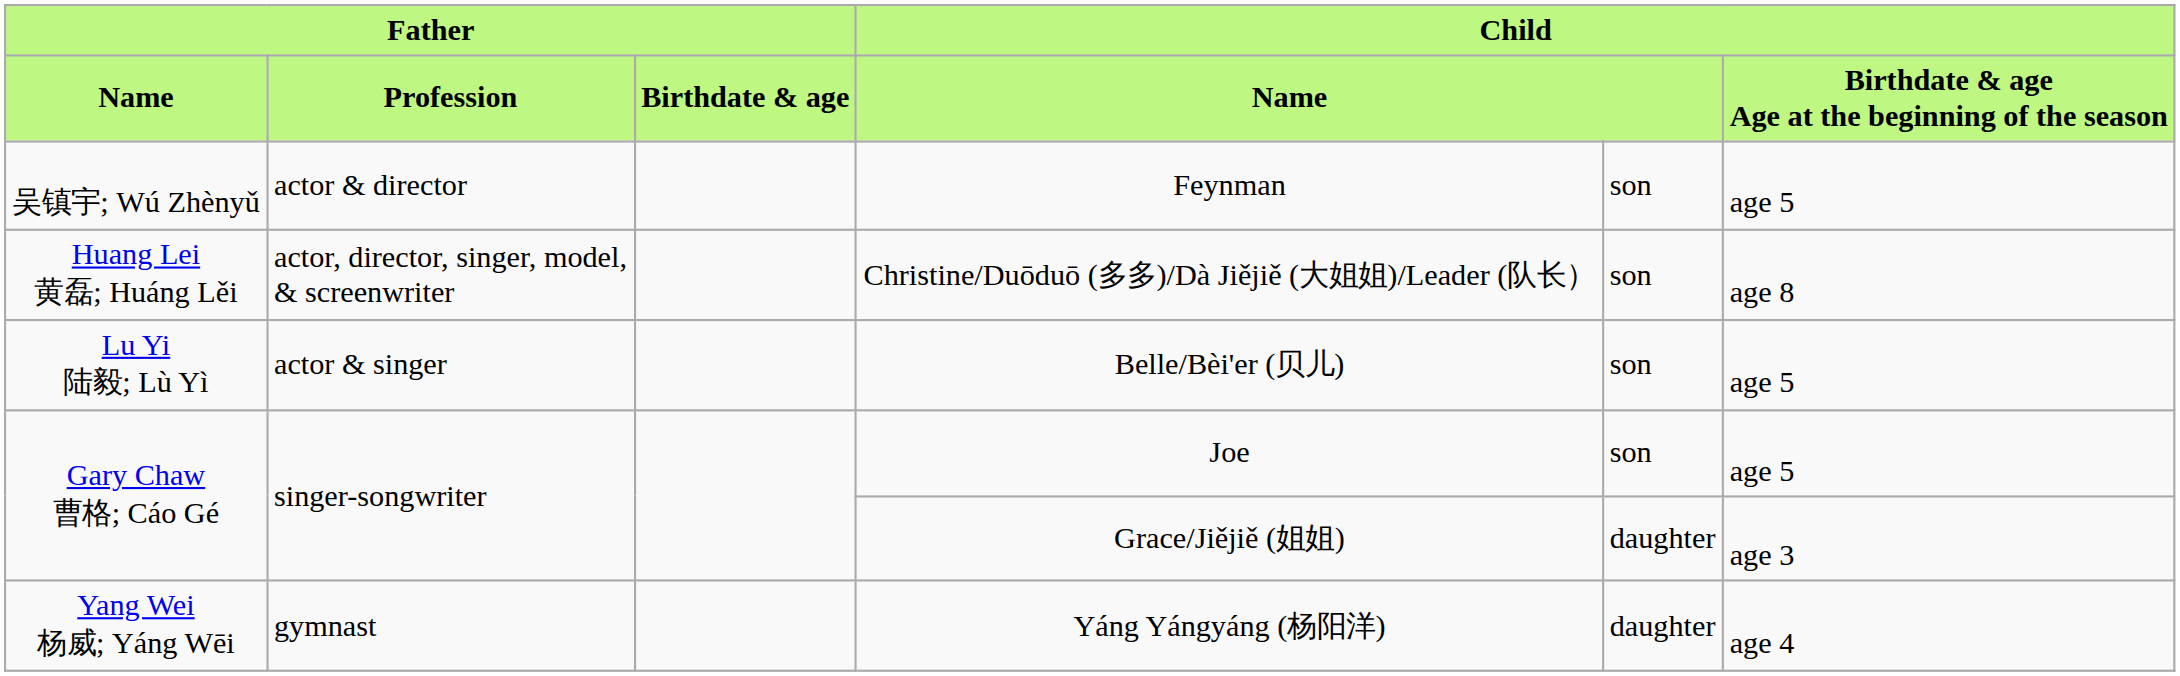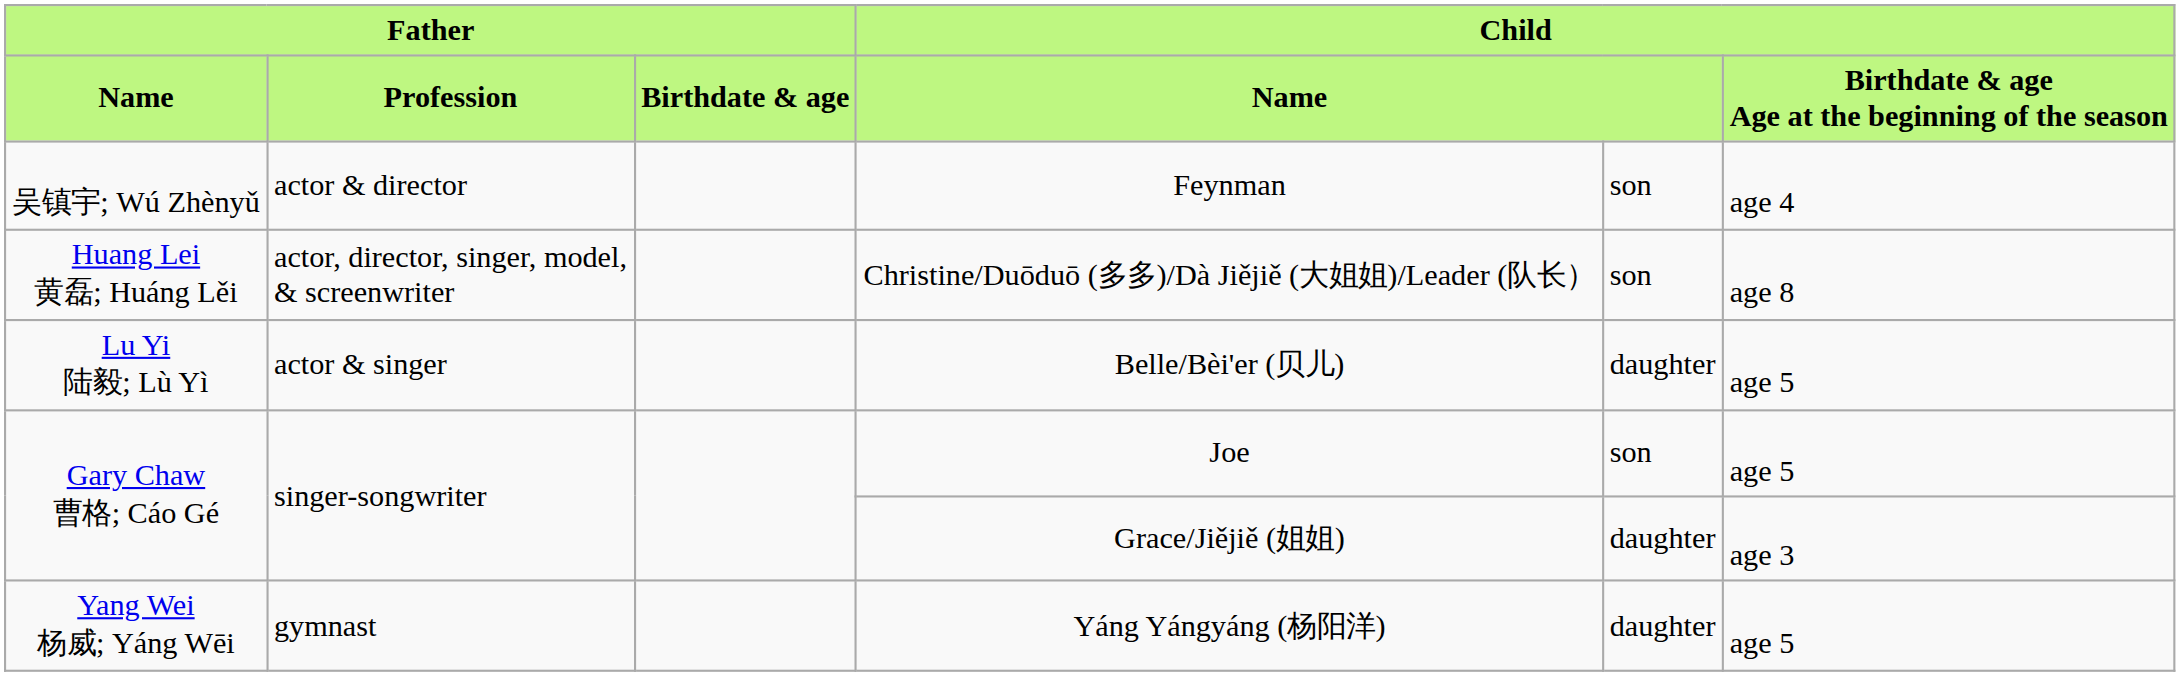 <table class="wikitable"  style="font-size:90%;">
 <tr style="background:#BEF781; color:black; text-align:center;">
 <td colspan=3><strong>Father</strong></td>
 <td colspan=3><strong>Child</strong></td>
 </tr>
 <tr style="background:#BEF781; color:black; text-align:center;">
 <td><strong>Name</strong></td>
 <td><strong>Profession</strong></td>
 <td><strong>Birthdate & age</strong></td>
 <td colspan=2><strong>Name</strong></td>
 <td><strong>Birthdate & age</strong><br><strong>Age at the beginning of the season</strong></td>
 </tr>
 <tr>
 <td align="center"><br>吴镇宇; Wú Zhènyǔ</td>
 <td>actor & director</td>
 <td></td>
 <td align="center">Feynman<br></td>
 <td>son</td>
-<td><br>age 5</td>
+<td><br>age 4</td>
 </tr>
 <tr>
 <td align="center"><a href='#'>Huang Lei</a><br>黄磊; Huáng Lěi</td>
 <td>actor, director, singer, model,<br>& screenwriter</td>
 <td></td>
 <td align="center">Christine/Duōduō (多多)/Dà Jiějiě (大姐姐)/Leader (队长）<br></td>
 <td>son</td>
 <td><br>age 8</td>
 </tr>
 <tr>
 <td align="center"><a href='#'>Lu Yi</a><br>陆毅; Lù Yì</td>
 <td>actor & singer</td>
 <td></td>
 <td align="center">Belle/Bèi'er (贝儿)<br></td>
-<td>son</td>
+<td>daughter</td>
 <td><br>age 5</td>
 </tr>
 <tr>
 <td align="center" rowspan="2"><a href='#'>Gary Chaw</a><br>曹格; Cáo Gé</td>
 <td rowspan="2">singer-songwriter</td>
 <td rowspan="2"></td>
 <td align="center">Joe<br></td>
 <td>son</td>
 <td><br>age 5</td>
 </tr>
 <tr>
 <td align="center">Grace/Jiějiě (姐姐)<br></td>
 <td>daughter</td>
 <td><br>age 3</td>
 </tr>
 <tr>
 <td align="center"><a href='#'>Yang Wei</a><br>杨威; Yáng Wēi</td>
 <td>gymnast</td>
 <td></td>
 <td align="center">Yáng Yángyáng (杨阳洋)<br></td>
 <td>daughter</td>
-<td><br>age 4</td>
+<td><br>age 5</td>
 </tr>
 </table>
